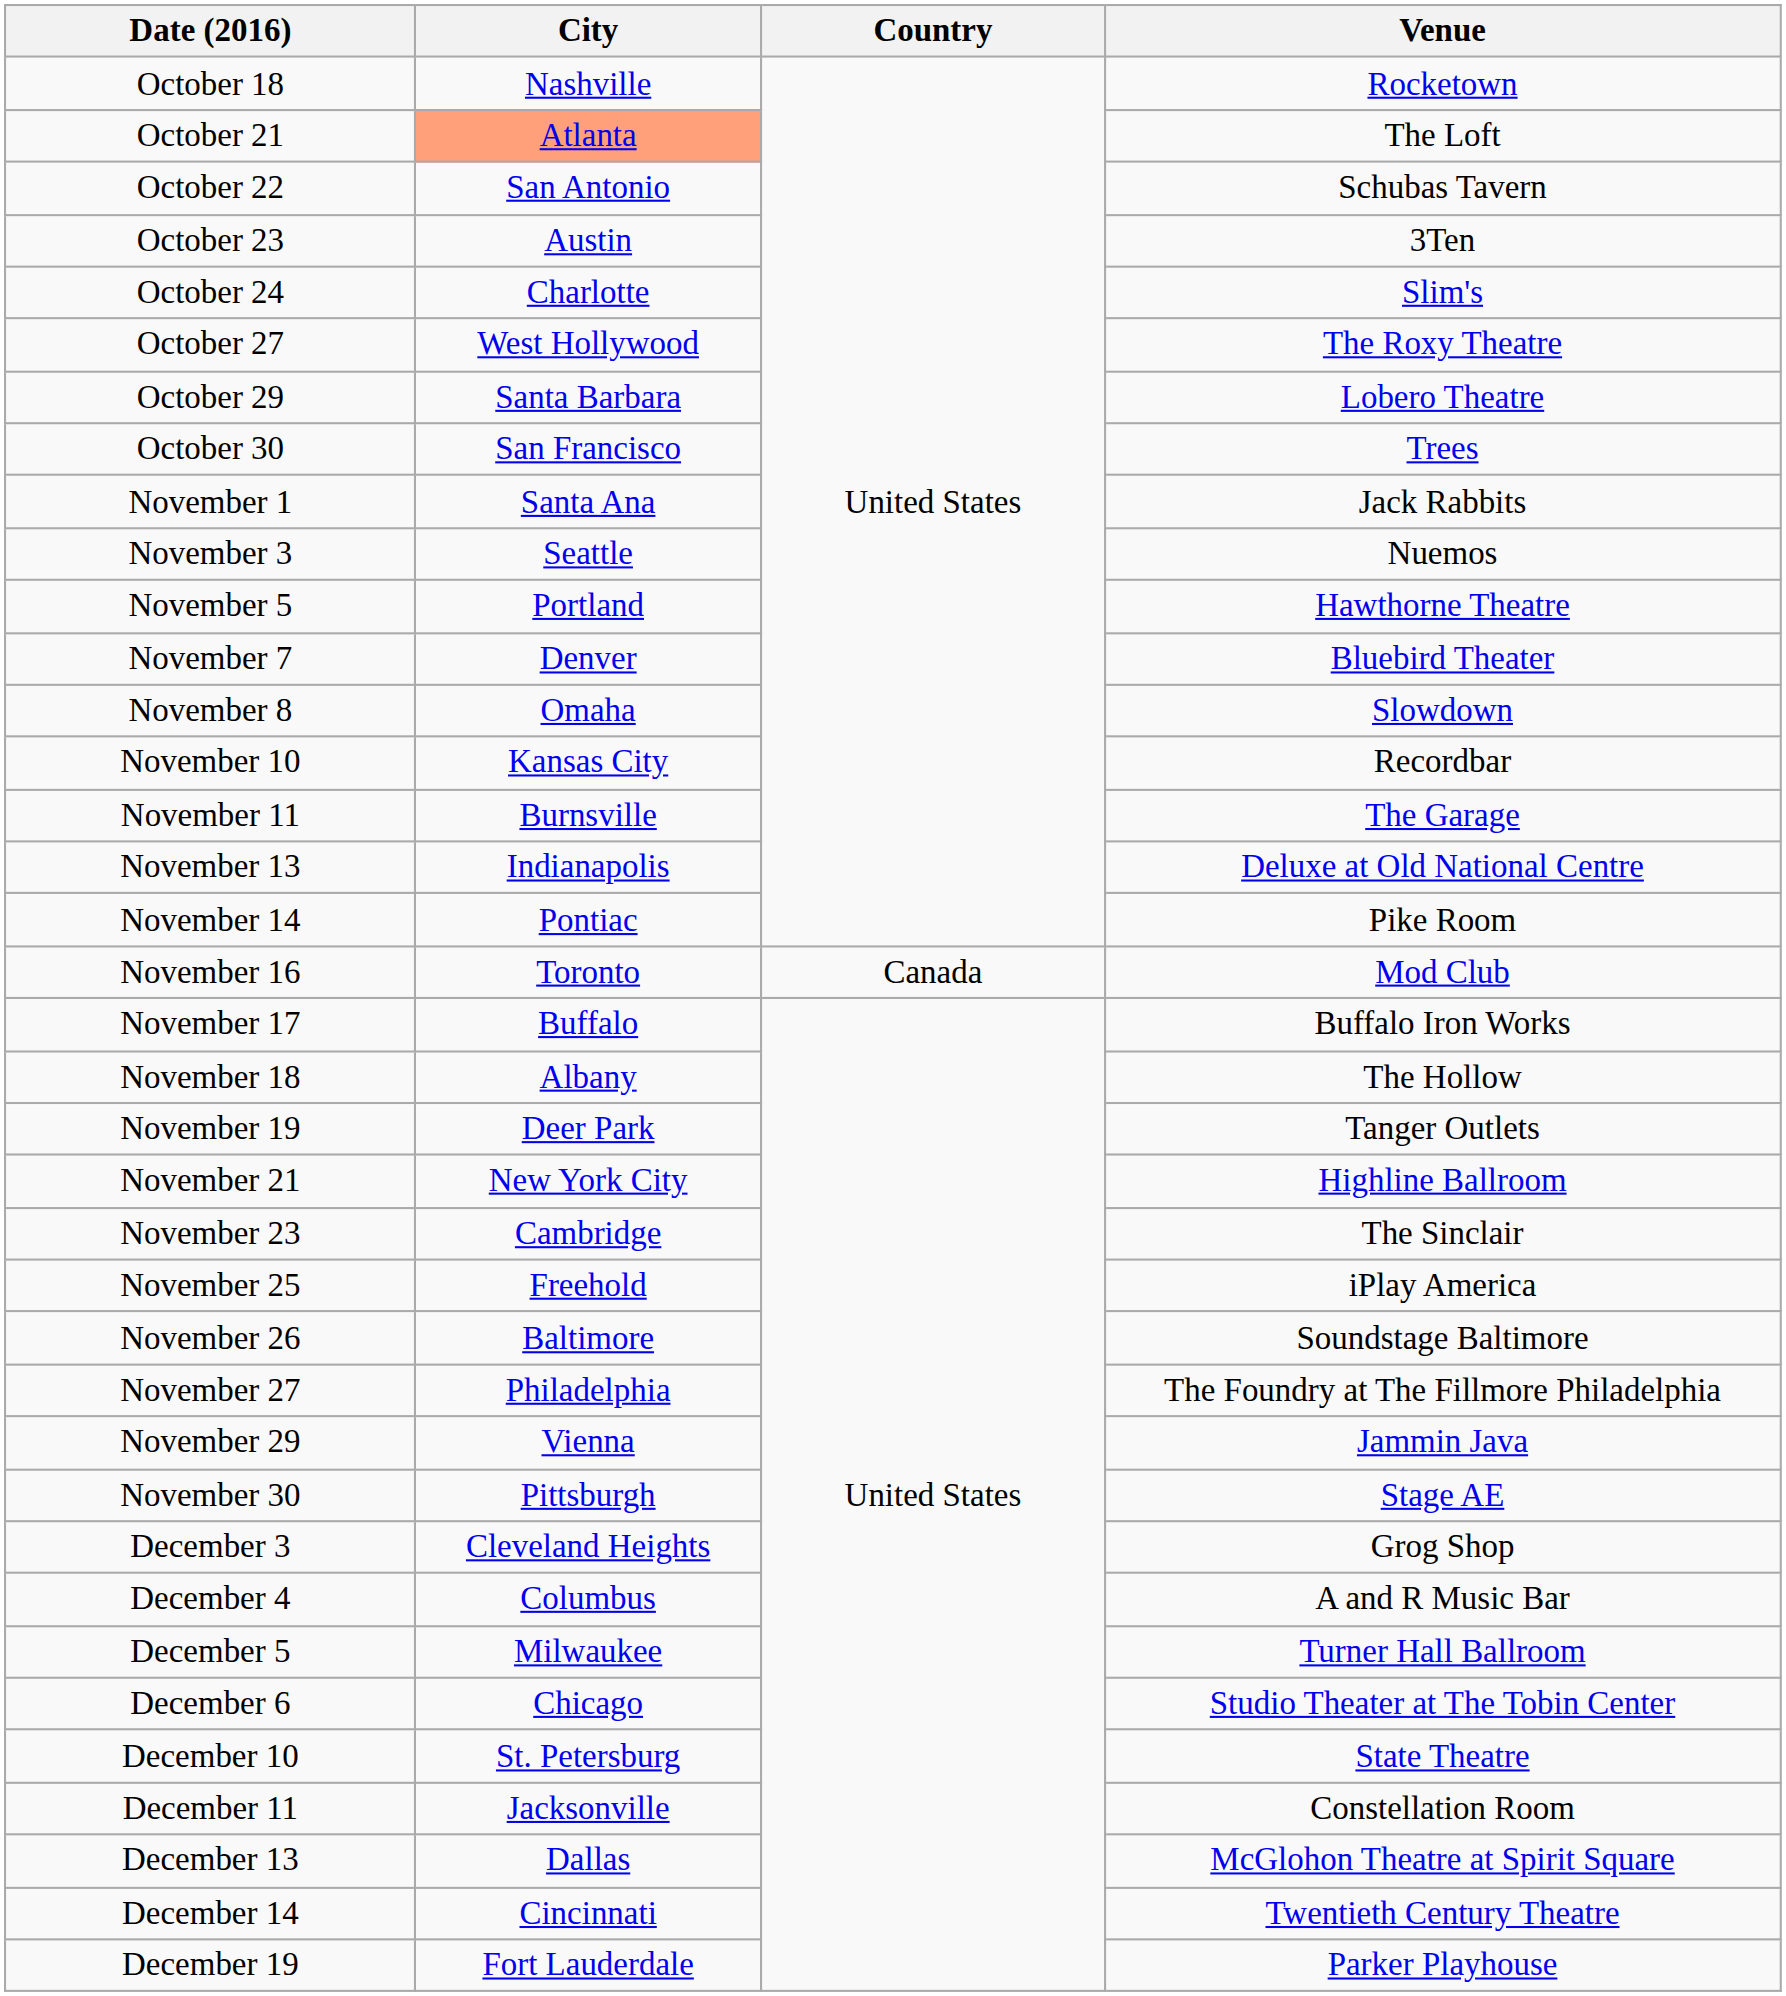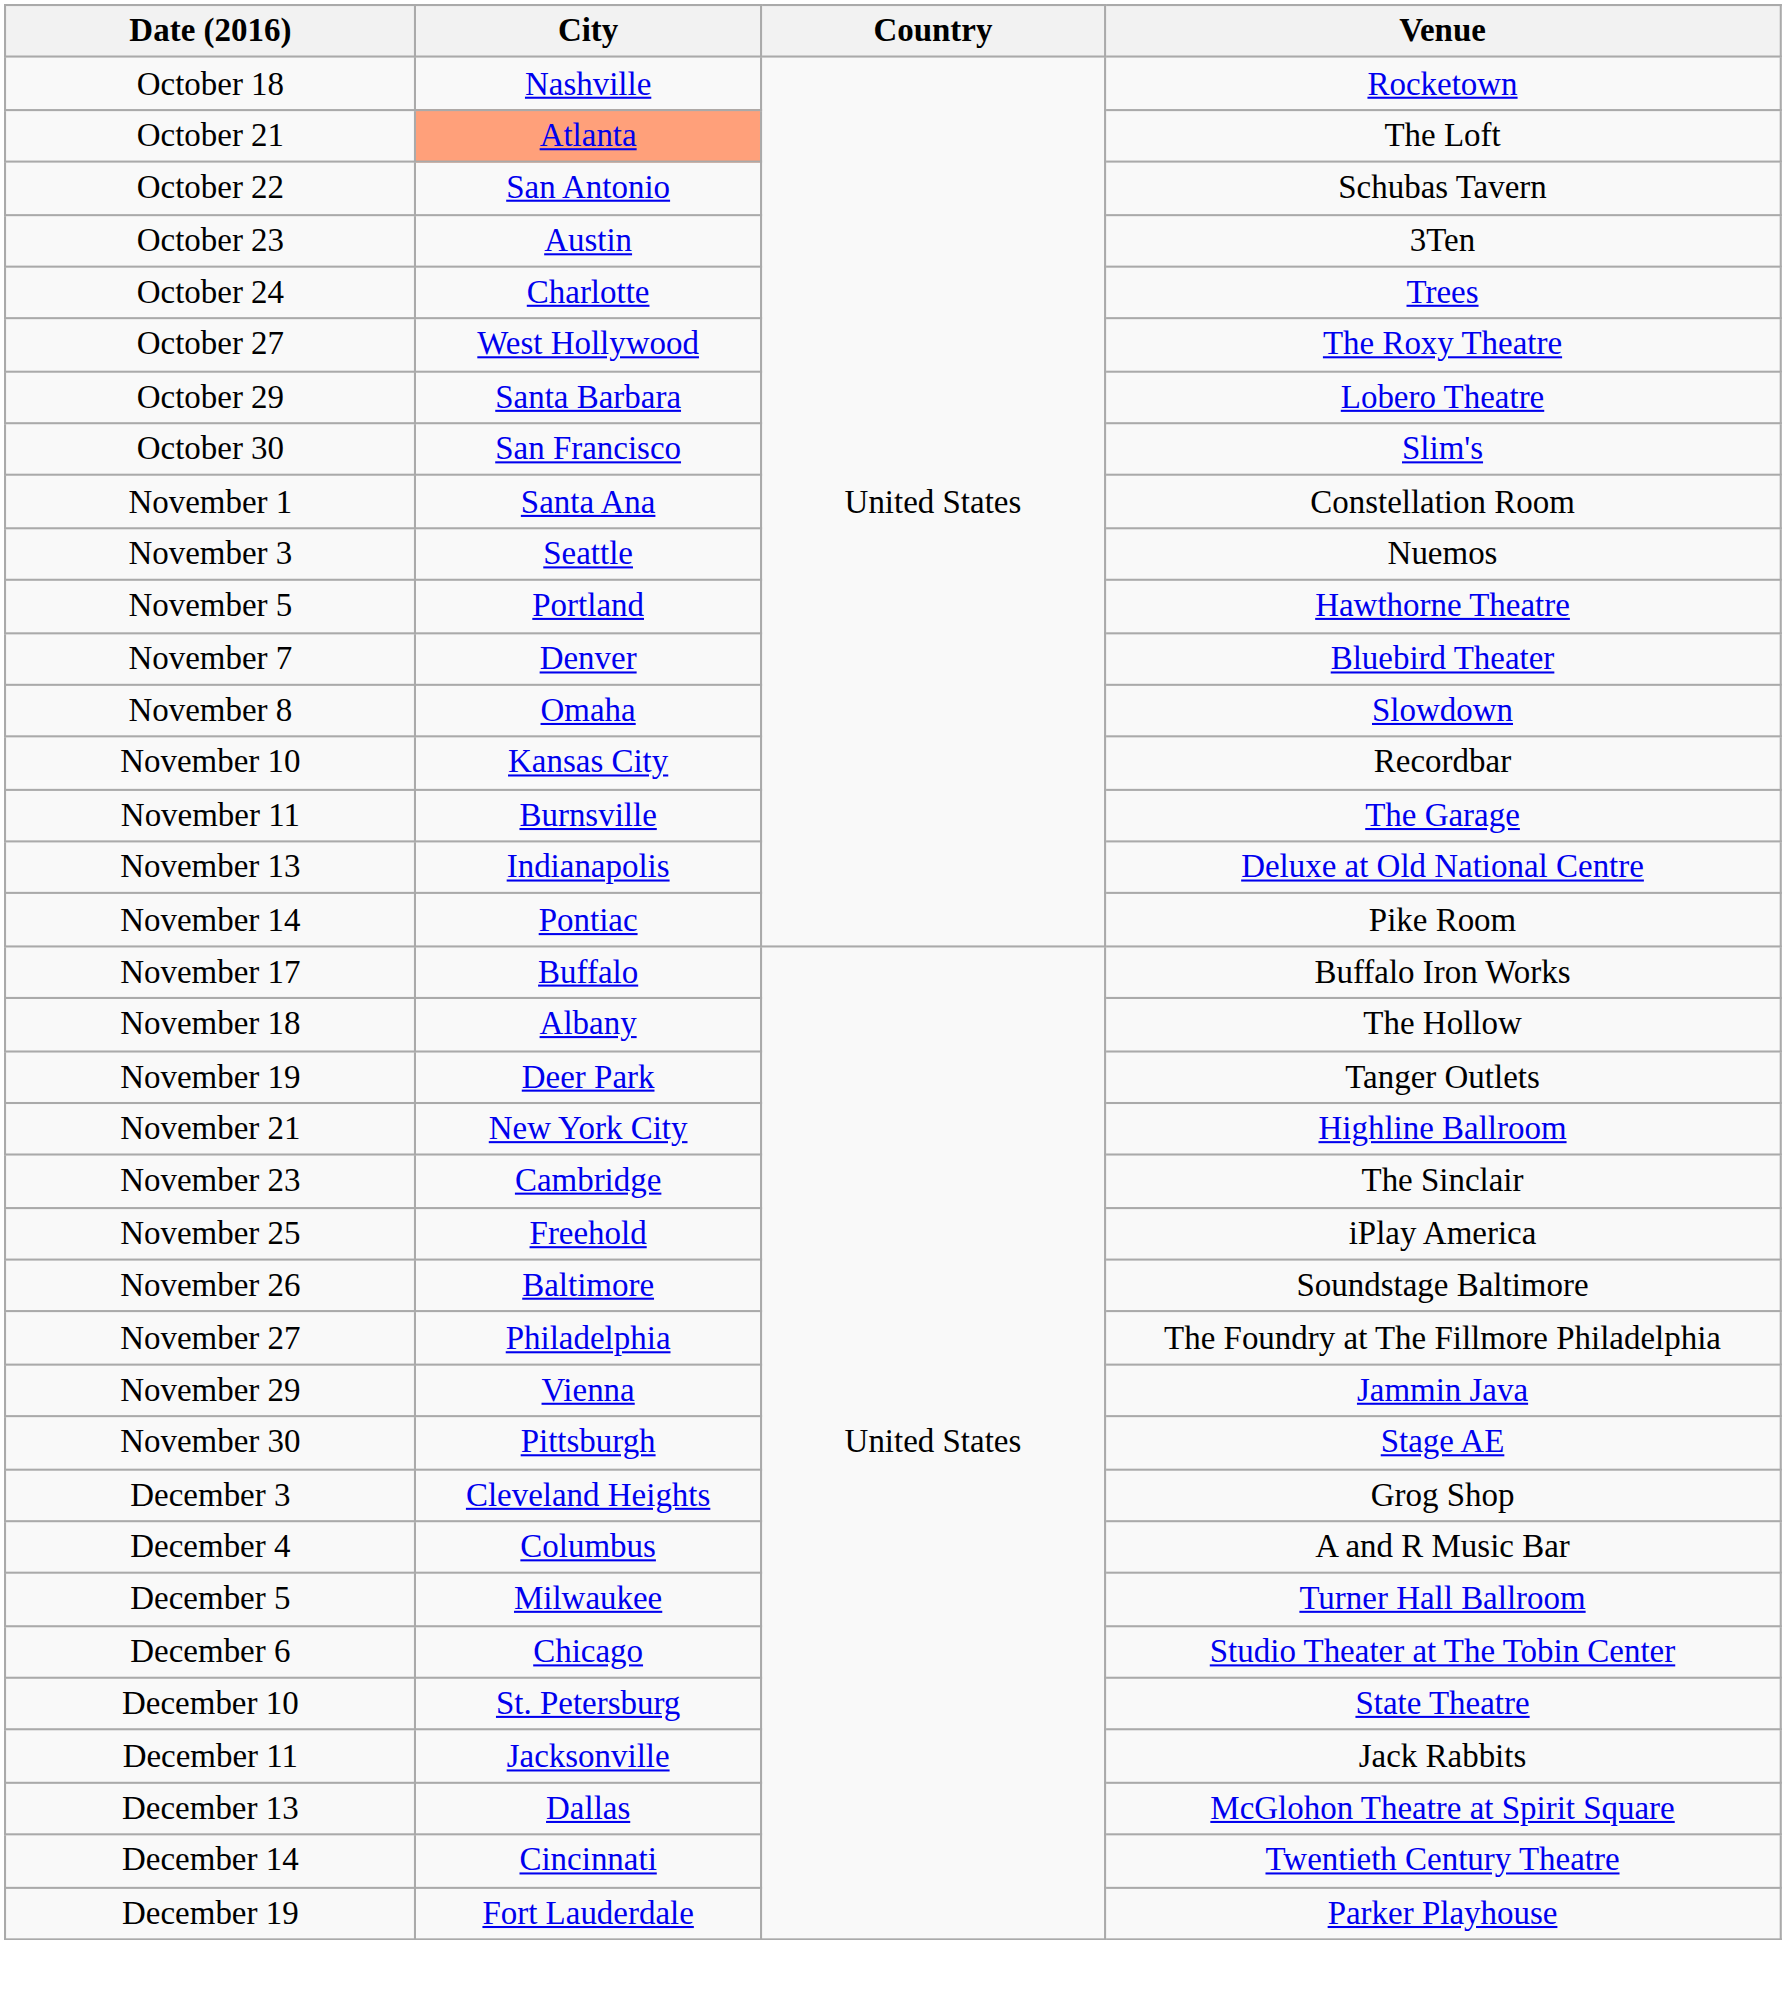 <table class="wikitable" style="text-align:center;">
 <tr>
 <th scope="col" style="width:12em;">Date (2016)</th>
 <th scope="col" style="width:10em;">City</th>
 <th scope="col" style="width:10em;">Country</th>
 <th scope="col" style="width:20em;">Venue</th>
 </tr>
 <tr>
 <td>October 18</td>
 <td><a href='#'>Nashville</a></td>
 <td rowspan="17">United States</td>
 <td><a href='#'>Rocketown</a></td>
 </tr>
 <tr>
 <td>October 21</td>
 <td style="background: lightsalmon;"><a href='#'>Atlanta</a></td>
 <td>The Loft</td>
 </tr>
 <tr>
 <td>October 22</td>
 <td><a href='#'>San Antonio</a></td>
 <td>Schubas Tavern</td>
 </tr>
 <tr>
 <td>October 23</td>
 <td><a href='#'>Austin</a></td>
 <td>3Ten</td>
 </tr>
 <tr>
 <td>October 24</td>
 <td><a href='#'>Charlotte</a></td>
-<td><a href='#'>Slim's</a></td>
+<td><a href='#'>Trees</a></td>
 </tr>
 <tr>
 <td>October 27</td>
 <td><a href='#'>West Hollywood</a></td>
 <td><a href='#'>The Roxy Theatre</a></td>
 </tr>
 <tr>
 <td>October 29</td>
 <td><a href='#'>Santa Barbara</a></td>
 <td><a href='#'>Lobero Theatre</a></td>
 </tr>
 <tr>
 <td>October 30</td>
 <td><a href='#'>San Francisco</a></td>
-<td><a href='#'>Trees</a></td>
+<td><a href='#'>Slim's</a></td>
 </tr>
 <tr>
 <td>November 1</td>
 <td><a href='#'>Santa Ana</a></td>
-<td>Jack Rabbits</td>
+<td>Constellation Room</td>
 </tr>
 <tr>
 <td>November 3</td>
 <td><a href='#'>Seattle</a></td>
 <td>Nuemos</td>
 </tr>
 <tr>
 <td>November 5</td>
 <td><a href='#'>Portland</a></td>
 <td><a href='#'>Hawthorne Theatre</a></td>
 </tr>
 <tr>
 <td>November 7</td>
 <td><a href='#'>Denver</a></td>
 <td><a href='#'>Bluebird Theater</a></td>
 </tr>
 <tr>
 <td>November 8</td>
 <td><a href='#'>Omaha</a></td>
 <td><a href='#'>Slowdown</a></td>
 </tr>
 <tr>
 <td>November 10</td>
 <td><a href='#'>Kansas City</a></td>
 <td>Recordbar</td>
 </tr>
 <tr>
 <td>November 11</td>
 <td><a href='#'>Burnsville</a></td>
 <td><a href='#'>The Garage</a></td>
 </tr>
 <tr>
 <td>November 13</td>
 <td><a href='#'>Indianapolis</a></td>
 <td><a href='#'>Deluxe at Old National Centre</a></td>
 </tr>
 <tr>
 <td>November 14</td>
 <td><a href='#'>Pontiac</a></td>
 <td>Pike Room</td>
-</tr>
-<tr>
-<td>November 16</td>
-<td><a href='#'>Toronto</a></td>
-<td>Canada</td>
-<td><a href='#'>Mod Club</a></td>
 </tr>
 <tr>
 <td>November 17</td>
 <td><a href='#'>Buffalo</a></td>
 <td rowspan="19">United States</td>
 <td>Buffalo Iron Works</td>
 </tr>
 <tr>
 <td>November 18</td>
 <td><a href='#'>Albany</a></td>
 <td>The Hollow</td>
 </tr>
 <tr>
 <td>November 19</td>
 <td><a href='#'>Deer Park</a></td>
 <td>Tanger Outlets</td>
 </tr>
 <tr>
 <td>November 21</td>
 <td><a href='#'>New York City</a></td>
 <td><a href='#'>Highline Ballroom</a></td>
 </tr>
 <tr>
 <td>November 23</td>
 <td><a href='#'>Cambridge</a></td>
 <td>The Sinclair</td>
 </tr>
 <tr>
 <td>November 25</td>
 <td><a href='#'>Freehold</a></td>
 <td>iPlay America</td>
 </tr>
 <tr>
 <td>November 26</td>
 <td><a href='#'>Baltimore</a></td>
 <td>Soundstage Baltimore</td>
 </tr>
 <tr>
 <td>November 27</td>
 <td><a href='#'>Philadelphia</a></td>
 <td>The Foundry at The Fillmore Philadelphia</td>
 </tr>
 <tr>
 <td>November 29</td>
 <td><a href='#'>Vienna</a></td>
 <td><a href='#'>Jammin Java</a></td>
 </tr>
 <tr>
 <td>November 30</td>
 <td><a href='#'>Pittsburgh</a></td>
 <td><a href='#'>Stage AE</a></td>
 </tr>
 <tr>
 <td>December 3</td>
 <td><a href='#'>Cleveland Heights</a></td>
 <td>Grog Shop</td>
 </tr>
 <tr>
 <td>December 4</td>
 <td><a href='#'>Columbus</a></td>
 <td>A and R Music Bar</td>
 </tr>
 <tr>
 <td>December 5</td>
 <td><a href='#'>Milwaukee</a></td>
 <td><a href='#'>Turner Hall Ballroom</a></td>
 </tr>
 <tr>
 <td>December 6</td>
 <td><a href='#'>Chicago</a></td>
 <td><a href='#'>Studio Theater at The Tobin Center</a></td>
 </tr>
 <tr>
 <td>December 10</td>
 <td><a href='#'>St. Petersburg</a></td>
 <td><a href='#'>State Theatre</a></td>
 </tr>
 <tr>
 <td>December 11</td>
 <td><a href='#'>Jacksonville</a></td>
-<td>Constellation Room</td>
+<td>Jack Rabbits</td>
 </tr>
 <tr>
 <td>December 13</td>
 <td><a href='#'>Dallas</a></td>
 <td><a href='#'>McGlohon Theatre at Spirit Square</a></td>
 </tr>
 <tr>
 <td>December 14</td>
 <td><a href='#'>Cincinnati</a></td>
 <td><a href='#'>Twentieth Century Theatre</a></td>
 </tr>
 <tr>
 <td>December 19</td>
 <td><a href='#'>Fort Lauderdale</a></td>
 <td><a href='#'>Parker Playhouse</a></td>
 </tr>
 </table>
